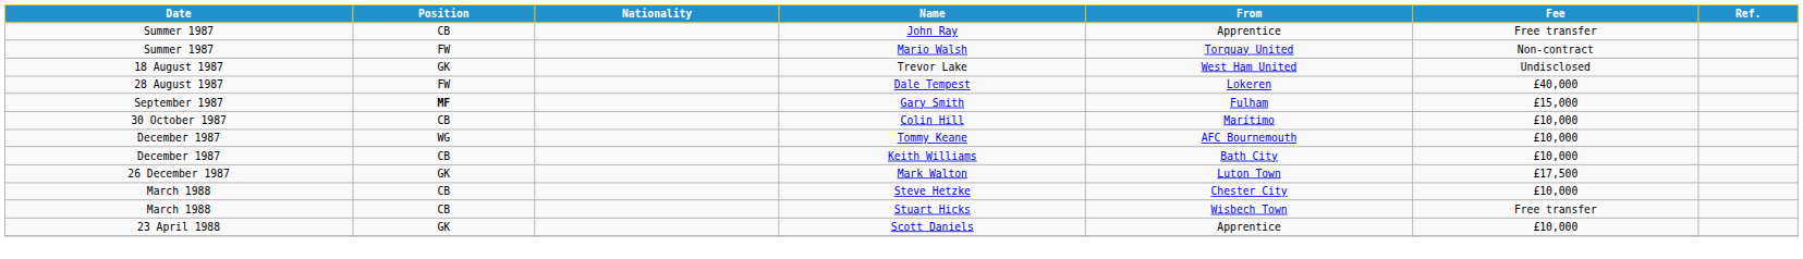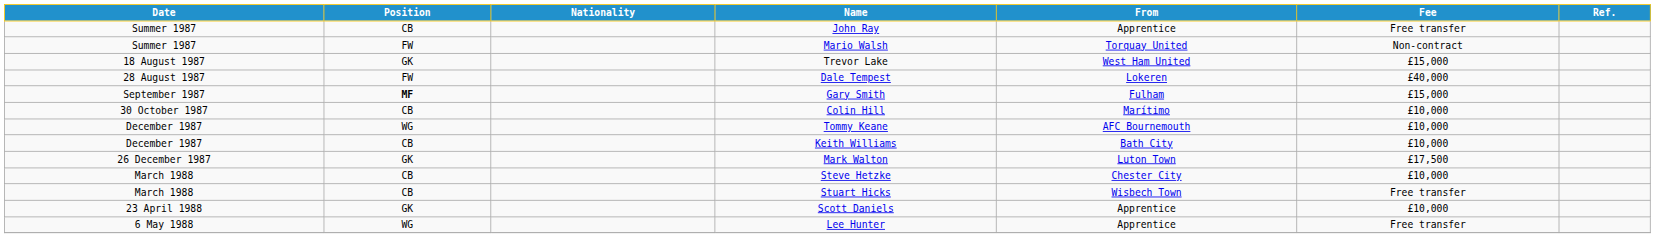 <table class="wikitable" style="text-align:center; font-size:90%; width:100%;">
 <tr>
 <th style="background:#2191CC; color:white; border:1px solid #F7C408; text-align:center;">Date</th>
 <th style="background:#2191CC; color:white; border:1px solid #F7C408; text-align:center;">Position</th>
 <th style="background:#2191CC; color:white; border:1px solid #F7C408; text-align:center;">Nationality</th>
 <th style="background:#2191CC; color:white; border:1px solid #F7C408; text-align:center;">Name</th>
 <th style="background:#2191CC; color:white; border:1px solid #F7C408; text-align:center;">From</th>
 <th style="background:#2191CC; color:white; border:1px solid #F7C408; text-align:center;">Fee</th>
 <th style="background:#2191CC; color:white; border:1px solid #F7C408; text-align:center;">Ref.</th>
 </tr>
 <tr>
 <td>Summer 1987</td>
 <td>CB</td>
 <td></td>
 <td><a href='#'>John Ray</a></td>
 <td>Apprentice</td>
 <td>Free transfer</td>
 <td></td>
 </tr>
 <tr>
 <td>Summer 1987</td>
 <td>FW</td>
 <td></td>
 <td><a href='#'>Mario Walsh</a></td>
 <td> <a href='#'>Torquay United</a></td>
 <td>Non-contract</td>
 <td></td>
 </tr>
 <tr>
 <td>18 August 1987</td>
 <td>GK</td>
 <td></td>
 <td>Trevor Lake</td>
 <td> <a href='#'>West Ham United</a></td>
-<td>Undisclosed</td>
+<td>£15,000</td>
 <td></td>
 </tr>
 <tr>
 <td>28 August 1987</td>
 <td>FW</td>
 <td></td>
 <td><a href='#'>Dale Tempest</a></td>
 <td> <a href='#'>Lokeren</a></td>
 <td>£40,000</td>
 <td></td>
 </tr>
 <tr>
 <td>September 1987</td>
 <td><strong>MF</strong></td>
 <td></td>
 <td><a href='#'>Gary Smith</a></td>
 <td> <a href='#'>Fulham</a></td>
 <td>£15,000</td>
 <td></td>
 </tr>
 <tr>
 <td>30 October 1987</td>
 <td>CB</td>
 <td></td>
 <td><a href='#'>Colin Hill</a></td>
 <td> <a href='#'>Marítimo</a></td>
 <td>£10,000</td>
 <td></td>
 </tr>
 <tr>
 <td>December 1987</td>
 <td>WG</td>
 <td></td>
 <td><a href='#'>Tommy Keane</a></td>
 <td> <a href='#'>AFC Bournemouth</a></td>
 <td>£10,000</td>
 <td></td>
 </tr>
 <tr>
 <td>December 1987</td>
 <td>CB</td>
 <td></td>
 <td><a href='#'>Keith Williams</a></td>
 <td> <a href='#'>Bath City</a></td>
 <td>£10,000</td>
 <td></td>
 </tr>
 <tr>
 <td>26 December 1987</td>
 <td>GK</td>
 <td></td>
 <td><a href='#'>Mark Walton</a></td>
 <td> <a href='#'>Luton Town</a></td>
 <td>£17,500</td>
 <td></td>
 </tr>
 <tr>
 <td>March 1988</td>
 <td>CB</td>
 <td></td>
 <td><a href='#'>Steve Hetzke</a></td>
 <td> <a href='#'>Chester City</a></td>
 <td>£10,000</td>
 <td></td>
 </tr>
 <tr>
 <td>March 1988</td>
 <td>CB</td>
 <td></td>
 <td><a href='#'>Stuart Hicks</a></td>
 <td> <a href='#'>Wisbech Town</a></td>
 <td>Free transfer</td>
 <td></td>
 </tr>
 <tr>
 <td>23 April 1988</td>
 <td>GK</td>
 <td></td>
 <td><a href='#'>Scott Daniels</a></td>
 <td>Apprentice</td>
 <td>£10,000</td>
 <td></td>
 </tr>
 <tr>
+<td>6 May 1988</td>
+<td>WG</td>
+<td></td>
+<td><a href='#'>Lee Hunter</a></td>
+<td>Apprentice</td>
+<td>Free transfer</td>
+<td></td>
+</tr>
+<tr>
 </tr>
 </table>
